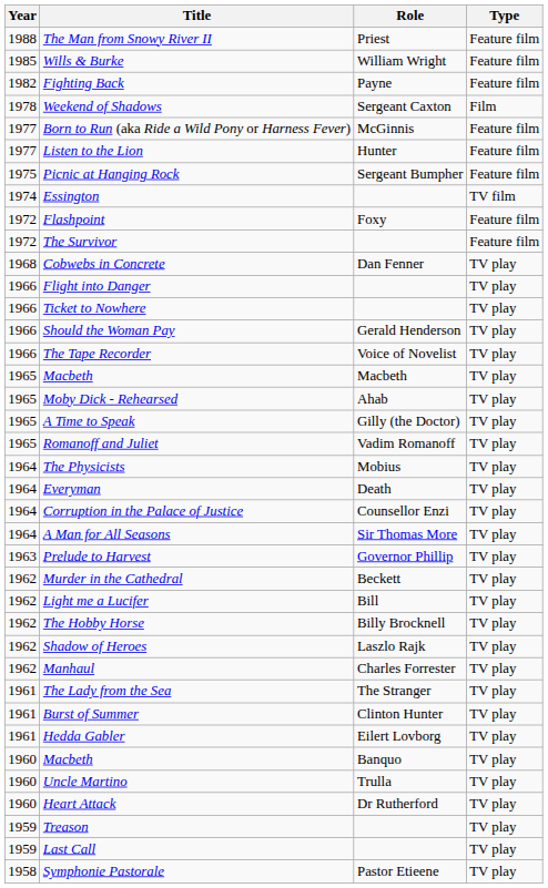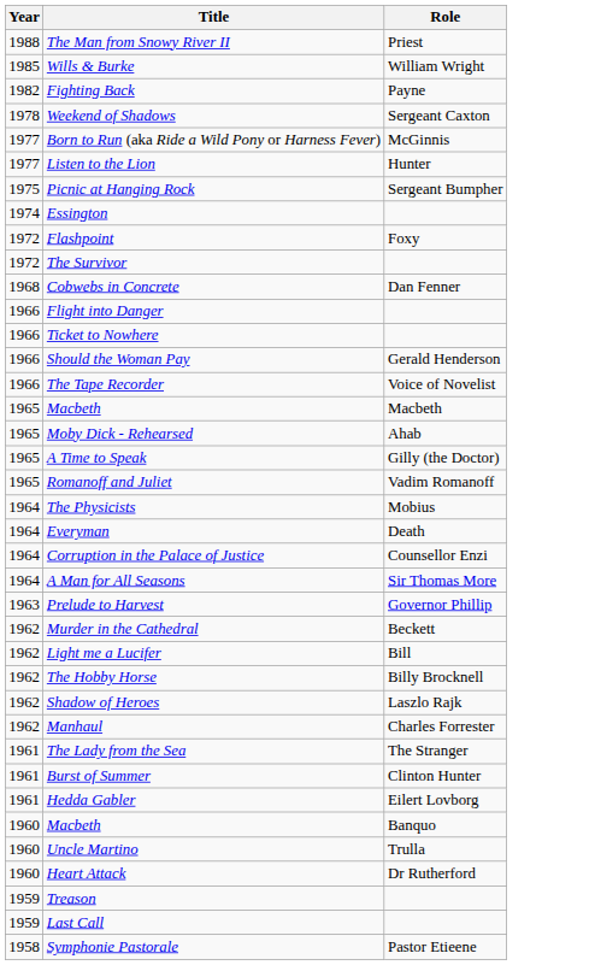 <table class="wikitable">
 <tr>
 <th>Year</th>
 <th>Title</th>
 <th>Role</th>
-<th>Type</th>
 </tr>
 <tr>
 <td>1988</td>
 <td><em><a href='#'>The Man from Snowy River II</a></em></td>
 <td>Priest</td>
-<td>Feature film</td>
 </tr>
 <tr>
 <td>1985</td>
 <td><em><a href='#'>Wills & Burke</a></em></td>
 <td>William Wright</td>
-<td>Feature film</td>
 </tr>
 <tr>
 <td>1982</td>
 <td><em><a href='#'>Fighting Back</a></em></td>
 <td>Payne</td>
-<td>Feature film</td>
 </tr>
 <tr>
 <td>1978</td>
 <td><em><a href='#'>Weekend of Shadows</a></em></td>
 <td>Sergeant Caxton</td>
-<td>Film</td>
 </tr>
 <tr>
 <td>1977</td>
 <td><em><a href='#'>Born to Run</a></em> (aka <em>Ride a Wild Pony</em> or <em>Harness Fever</em>)</td>
 <td>McGinnis</td>
-<td>Feature film</td>
 </tr>
 <tr>
 <td>1977</td>
 <td><em><a href='#'>Listen to the Lion</a></em></td>
 <td>Hunter</td>
-<td>Feature film</td>
 </tr>
 <tr>
 <td>1975</td>
 <td><em><a href='#'>Picnic at Hanging Rock</a></em></td>
 <td>Sergeant Bumpher</td>
-<td>Feature film</td>
 </tr>
 <tr>
 <td>1974</td>
 <td><em><a href='#'>Essington</a></em></td>
 <td></td>
-<td>TV film</td>
 </tr>
 <tr>
 <td>1972</td>
 <td><em><a href='#'>Flashpoint</a></em></td>
 <td>Foxy</td>
-<td>Feature film</td>
 </tr>
 <tr>
 <td>1972</td>
 <td><em><a href='#'>The Survivor</a></em></td>
 <td></td>
-<td>Feature film</td>
 </tr>
 <tr>
 <td>1968</td>
 <td><em><a href='#'>Cobwebs in Concrete</a></em></td>
 <td>Dan Fenner</td>
-<td>TV play</td>
 </tr>
 <tr>
 <td>1966</td>
 <td><em><a href='#'>Flight into Danger</a></em></td>
 <td></td>
-<td>TV play</td>
 </tr>
 <tr>
 <td>1966</td>
 <td><em><a href='#'>Ticket to Nowhere</a></em></td>
 <td></td>
-<td>TV play</td>
 </tr>
 <tr>
 <td>1966</td>
 <td><em><a href='#'>Should the Woman Pay</a></em></td>
 <td>Gerald Henderson</td>
-<td>TV play</td>
 </tr>
 <tr>
 <td>1966</td>
 <td><em><a href='#'>The Tape Recorder</a></em></td>
 <td>Voice of Novelist</td>
-<td>TV play</td>
 </tr>
 <tr>
 <td>1965</td>
 <td><em><a href='#'>Macbeth</a></em></td>
 <td>Macbeth</td>
-<td>TV play</td>
 </tr>
 <tr>
 <td>1965</td>
 <td><em><a href='#'>Moby Dick - Rehearsed</a></em></td>
 <td>Ahab</td>
-<td>TV play</td>
 </tr>
 <tr>
 <td>1965</td>
 <td><em><a href='#'>A Time to Speak</a></em></td>
 <td>Gilly (the Doctor)</td>
-<td>TV play</td>
 </tr>
 <tr>
 <td>1965</td>
 <td><em><a href='#'>Romanoff and Juliet</a></em></td>
 <td>Vadim Romanoff</td>
-<td>TV play</td>
 </tr>
 <tr>
 <td>1964</td>
 <td><em><a href='#'>The Physicists</a></em></td>
 <td>Mobius</td>
-<td>TV play</td>
 </tr>
 <tr>
 <td>1964</td>
 <td><em><a href='#'>Everyman</a></em></td>
 <td>Death</td>
-<td>TV play</td>
 </tr>
 <tr>
 <td>1964</td>
 <td><em><a href='#'>Corruption in the Palace of Justice</a></em></td>
 <td>Counsellor Enzi</td>
-<td>TV play</td>
 </tr>
 <tr>
 <td>1964</td>
 <td><em><a href='#'>A Man for All Seasons</a></em></td>
 <td><a href='#'>Sir Thomas More</a></td>
-<td>TV play</td>
 </tr>
 <tr>
 <td>1963</td>
 <td><em><a href='#'>Prelude to Harvest</a></em></td>
 <td><a href='#'>Governor Phillip</a></td>
-<td>TV play</td>
 </tr>
 <tr>
 <td>1962</td>
 <td><em><a href='#'>Murder in the Cathedral</a></em></td>
 <td>Beckett</td>
-<td>TV play</td>
 </tr>
 <tr>
 <td>1962</td>
 <td><em><a href='#'>Light me a Lucifer</a></em></td>
 <td>Bill</td>
-<td>TV play</td>
 </tr>
 <tr>
 <td>1962</td>
 <td><em><a href='#'>The Hobby Horse</a></em></td>
 <td>Billy Brocknell</td>
-<td>TV play</td>
 </tr>
 <tr>
 <td>1962</td>
 <td><em><a href='#'>Shadow of Heroes</a></em></td>
 <td>Laszlo Rajk</td>
-<td>TV play</td>
 </tr>
 <tr>
 <td>1962</td>
 <td><em><a href='#'>Manhaul</a></em></td>
 <td>Charles Forrester</td>
-<td>TV play</td>
 </tr>
 <tr>
 <td>1961</td>
 <td><em><a href='#'>The Lady from the Sea</a></em></td>
 <td>The Stranger</td>
-<td>TV play</td>
 </tr>
 <tr>
 <td>1961</td>
 <td><em><a href='#'>Burst of Summer</a></em></td>
 <td>Clinton Hunter</td>
-<td>TV play</td>
 </tr>
 <tr>
 <td>1961</td>
 <td><em><a href='#'>Hedda Gabler</a></em></td>
 <td>Eilert Lovborg</td>
-<td>TV play</td>
 </tr>
 <tr>
 <td>1960</td>
 <td><em><a href='#'>Macbeth</a></em></td>
 <td>Banquo</td>
-<td>TV play</td>
 </tr>
 <tr>
 <td>1960</td>
 <td><em><a href='#'>Uncle Martino</a></em></td>
 <td>Trulla</td>
-<td>TV play</td>
 </tr>
 <tr>
 <td>1960</td>
 <td><em><a href='#'>Heart Attack</a></em></td>
 <td>Dr Rutherford</td>
-<td>TV play</td>
 </tr>
 <tr>
 <td>1959</td>
 <td><em><a href='#'>Treason</a></em></td>
 <td></td>
-<td>TV play</td>
 </tr>
 <tr>
 <td>1959</td>
 <td><em><a href='#'>Last Call</a></em></td>
 <td></td>
-<td>TV play</td>
 </tr>
 <tr>
 <td>1958</td>
 <td><em><a href='#'>Symphonie Pastorale</a></em></td>
 <td>Pastor Etieene</td>
-<td>TV play</td>
 </tr>
 </table>
